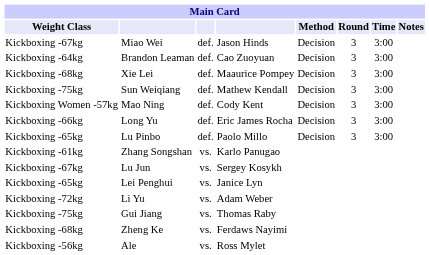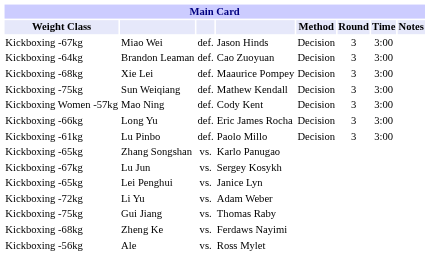 <table class="toccolours" style="font-size: 85%;">
 <tr>
 <th colspan="8" style="background-color: #ccf; color: #000080; text-align: center;"><strong>Main Card</strong></th>
 </tr>
 <tr>
 <th colspan="1" style="background-color: #E6E8FA; color: #000000; text-align: center;">Weight Class</th>
 <th colspan="1" style="background-color: #E6E8FA; color: #000000; text-align: center;"></th>
 <th colspan="1" style="background-color: #E6E8FA; color: #000000; text-align: center;"></th>
 <th colspan="1" style="background-color: #E6E8FA; color: #000000; text-align: center;"></th>
 <th colspan="1" style="background-color: #E6E8FA; color: #000000; text-align: center;">Method</th>
 <th colspan="1" style="background-color: #E6E8FA; color: #000000; text-align: center;">Round</th>
 <th colspan="1" style="background-color: #E6E8FA; color: #000000; text-align: center;">Time</th>
 <th colspan="1" style="background-color: #E6E8FA; color: #000000; text-align: center;">Notes</th>
 </tr>
 <tr>
 <td>Kickboxing -67kg</td>
 <td> Miao Wei</td>
 <td align=center>def.</td>
 <td> Jason Hinds</td>
 <td>Decision</td>
 <td align=center>3</td>
 <td align=center>3:00</td>
 </tr>
 <tr>
 <td>Kickboxing -64kg</td>
 <td> Brandon Leaman</td>
 <td align=center>def.</td>
 <td> Cao Zuoyuan</td>
 <td>Decision</td>
 <td align=center>3</td>
 <td align=center>3:00</td>
 </tr>
 <tr>
 <td>Kickboxing -68kg</td>
 <td> Xie Lei</td>
 <td align=center>def.</td>
 <td> Maaurice Pompey</td>
 <td>Decision</td>
 <td align=center>3</td>
 <td align=center>3:00</td>
 </tr>
 <tr>
 <td>Kickboxing -75kg</td>
 <td> Sun Weiqiang</td>
 <td align=center>def.</td>
 <td> Mathew Kendall</td>
 <td>Decision</td>
 <td align=center>3</td>
 <td align=center>3:00</td>
 </tr>
 <tr>
 <td>Kickboxing Women -57kg</td>
 <td> Mao Ning</td>
 <td align=center>def.</td>
 <td> Cody Kent</td>
 <td>Decision</td>
 <td align=center>3</td>
 <td align=center>3:00</td>
 </tr>
 <tr>
 <td>Kickboxing -66kg</td>
 <td> Long Yu</td>
 <td align=center>def.</td>
 <td> Eric James Rocha</td>
 <td>Decision</td>
 <td align=center>3</td>
 <td align=center>3:00</td>
 </tr>
 <tr>
-<td>Kickboxing -65kg</td>
+<td>Kickboxing -61kg</td>
 <td> Lu Pinbo</td>
 <td align=center>def.</td>
 <td> Paolo Millo</td>
 <td>Decision</td>
 <td align=center>3</td>
 <td align=center>3:00</td>
 </tr>
 <tr>
-<td>Kickboxing -61kg</td>
+<td>Kickboxing -65kg</td>
 <td> Zhang Songshan</td>
 <td align=center>vs.</td>
 <td> Karlo Panugao</td>
 <td></td>
 <td align=center></td>
 <td align=center></td>
 </tr>
 <tr>
 <td>Kickboxing -67kg</td>
 <td> Lu Jun</td>
 <td align=center>vs.</td>
 <td> Sergey Kosykh</td>
 <td></td>
 <td align=center></td>
 <td align=center></td>
 </tr>
 <tr>
 <td>Kickboxing -65kg</td>
 <td> Lei Penghui</td>
 <td align=center>vs.</td>
 <td> Janice Lyn</td>
 <td></td>
 <td align=center></td>
 <td align=center></td>
 </tr>
 <tr>
 <td>Kickboxing -72kg</td>
 <td> Li Yu</td>
 <td align=center>vs.</td>
 <td> Adam Weber</td>
 <td></td>
 <td align=center></td>
 <td align=center></td>
 </tr>
 <tr>
 <td>Kickboxing -75kg</td>
 <td> Gui Jiang</td>
 <td align=center>vs.</td>
 <td> Thomas Raby</td>
 <td></td>
 <td align=center></td>
 <td align=center></td>
 </tr>
 <tr>
 <td>Kickboxing -68kg</td>
 <td> Zheng Ke</td>
 <td align=center>vs.</td>
 <td> Ferdaws Nayimi</td>
 <td></td>
 <td align=center></td>
 <td align=center></td>
 </tr>
 <tr>
 <td>Kickboxing -56kg</td>
 <td> Ale</td>
 <td align=center>vs.</td>
 <td> Ross Mylet</td>
 <td></td>
 <td align=center></td>
 <td align=center></td>
 </tr>
 </table>
